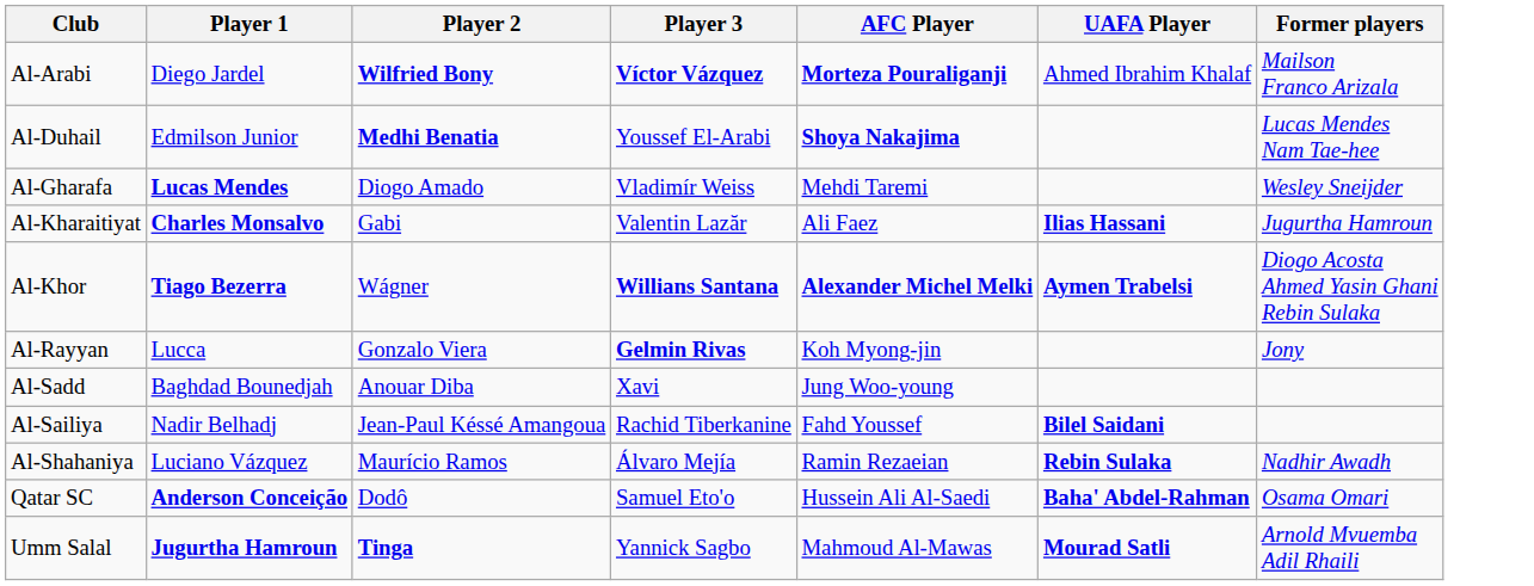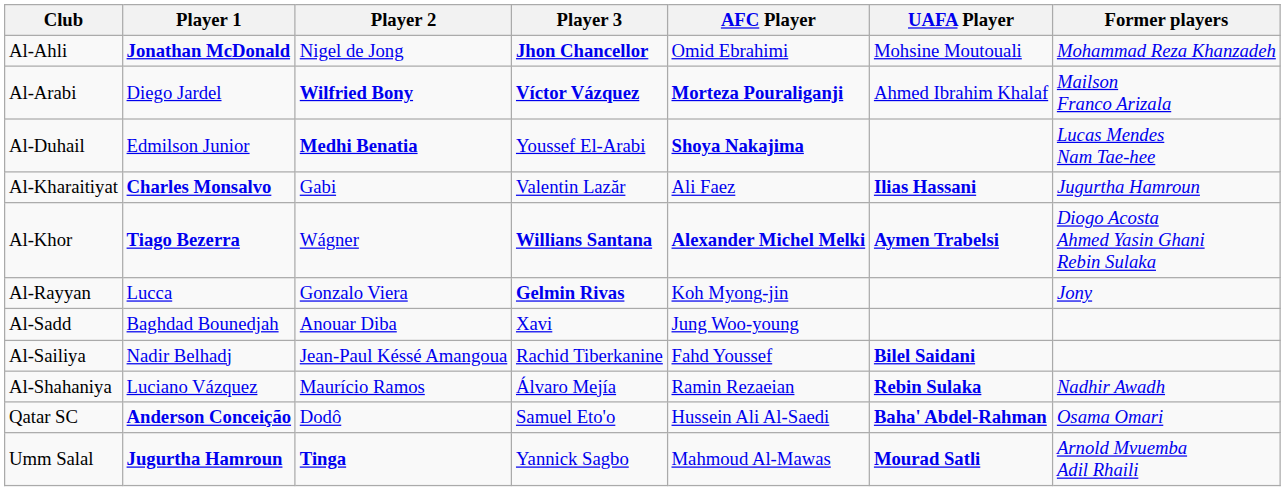 <table class="wikitable" style="font-size:95%;">
 <tr>
 <th>Club</th>
 <th>Player 1</th>
 <th>Player 2</th>
 <th>Player 3</th>
 <th><a href='#'>AFC</a> Player</th>
 <th><a href='#'>UAFA</a> Player</th>
 <th>Former players</th>
+</tr>
+<tr>
+<td>Al-Ahli</td>
+<td> <strong><a href='#'>Jonathan McDonald</a></strong></td>
+<td> <a href='#'>Nigel de Jong</a></td>
+<td> <strong><a href='#'>Jhon Chancellor</a></strong></td>
+<td> <a href='#'>Omid Ebrahimi</a></td>
+<td> <a href='#'>Mohsine Moutouali</a></td>
+<td> <em><a href='#'>Mohammad Reza Khanzadeh</a></em></td>
 </tr>
 <tr>
 <td>Al-Arabi</td>
 <td> <a href='#'>Diego Jardel</a></td>
 <td> <strong><a href='#'>Wilfried Bony</a></strong></td>
 <td> <strong><a href='#'>Víctor Vázquez</a></strong></td>
 <td> <strong><a href='#'>Morteza Pouraliganji</a></strong></td>
 <td> <a href='#'>Ahmed Ibrahim Khalaf</a></td>
 <td> <em><a href='#'>Mailson</a></em><br> <em><a href='#'>Franco Arizala</a></em></td>
 </tr>
 <tr>
 <td>Al-Duhail</td>
 <td> <a href='#'>Edmilson Junior</a></td>
 <td> <strong><a href='#'>Medhi Benatia</a></strong></td>
 <td> <a href='#'>Youssef El-Arabi</a></td>
 <td> <strong><a href='#'>Shoya Nakajima</a></strong></td>
 <td></td>
 <td> <em><a href='#'>Lucas Mendes</a></em><br> <em><a href='#'>Nam Tae-hee</a></em></td>
-</tr>
-<tr>
-<td>Al-Gharafa</td>
-<td> <strong><a href='#'>Lucas Mendes</a></strong></td>
-<td> <a href='#'>Diogo Amado</a></td>
-<td> <a href='#'>Vladimír Weiss</a></td>
-<td> <a href='#'>Mehdi Taremi</a></td>
-<td></td>
-<td> <em><a href='#'>Wesley Sneijder</a></em></td>
 </tr>
 <tr>
 <td>Al-Kharaitiyat</td>
 <td> <strong><a href='#'>Charles Monsalvo</a></strong></td>
 <td> <a href='#'>Gabi</a></td>
 <td> <a href='#'>Valentin Lazăr</a></td>
 <td> <a href='#'>Ali Faez</a></td>
 <td> <strong><a href='#'>Ilias Hassani</a></strong></td>
 <td> <em><a href='#'>Jugurtha Hamroun</a></em></td>
 </tr>
 <tr>
 <td>Al-Khor</td>
 <td> <strong><a href='#'>Tiago Bezerra</a></strong></td>
 <td> <a href='#'>Wágner</a></td>
 <td> <strong><a href='#'>Willians Santana</a></strong></td>
 <td> <strong><a href='#'>Alexander Michel Melki</a></strong></td>
 <td>  <strong><a href='#'>Aymen Trabelsi</a></strong></td>
 <td> <em><a href='#'>Diogo Acosta</a></em><br> <em><a href='#'>Ahmed Yasin Ghani</a></em><br> <em><a href='#'>Rebin Sulaka</a></em></td>
 </tr>
 <tr>
 <td>Al-Rayyan</td>
 <td> <a href='#'>Lucca</a></td>
 <td> <a href='#'>Gonzalo Viera</a></td>
 <td> <strong><a href='#'>Gelmin Rivas</a></strong></td>
 <td> <a href='#'>Koh Myong-jin</a></td>
 <td></td>
 <td> <em><a href='#'>Jony</a></em></td>
 </tr>
 <tr>
 <td>Al-Sadd</td>
 <td> <a href='#'>Baghdad Bounedjah</a></td>
 <td> <a href='#'>Anouar Diba</a></td>
 <td> <a href='#'>Xavi</a></td>
 <td> <a href='#'>Jung Woo-young</a></td>
 <td></td>
 <td></td>
 </tr>
 <tr>
 <td>Al-Sailiya</td>
 <td> <a href='#'>Nadir Belhadj</a></td>
 <td> <a href='#'>Jean-Paul Késsé Amangoua</a></td>
 <td> <a href='#'>Rachid Tiberkanine</a></td>
 <td> <a href='#'>Fahd Youssef</a></td>
 <td> <strong><a href='#'>Bilel Saidani</a></strong></td>
 <td></td>
 </tr>
 <tr>
 <td>Al-Shahaniya</td>
 <td> <a href='#'>Luciano Vázquez</a></td>
 <td> <a href='#'>Maurício Ramos</a></td>
 <td> <a href='#'>Álvaro Mejía</a></td>
 <td> <a href='#'>Ramin Rezaeian</a></td>
 <td> <strong><a href='#'>Rebin Sulaka</a></strong></td>
 <td> <em><a href='#'>Nadhir Awadh</a></em></td>
 </tr>
 <tr>
 <td>Qatar SC</td>
 <td> <strong><a href='#'>Anderson Conceição</a></strong></td>
 <td> <a href='#'>Dodô</a></td>
 <td> <a href='#'>Samuel Eto'o</a></td>
 <td> <a href='#'>Hussein Ali Al-Saedi</a></td>
 <td> <strong><a href='#'>Baha' Abdel-Rahman</a></strong></td>
 <td> <em><a href='#'>Osama Omari</a></em></td>
 </tr>
 <tr>
 <td>Umm Salal</td>
 <td> <strong><a href='#'>Jugurtha Hamroun</a></strong></td>
 <td> <strong><a href='#'>Tinga</a></strong></td>
 <td> <a href='#'>Yannick Sagbo</a></td>
 <td> <a href='#'>Mahmoud Al-Mawas</a></td>
 <td> <strong><a href='#'>Mourad Satli</a></strong></td>
 <td> <em><a href='#'>Arnold Mvuemba</a></em><br> <em><a href='#'>Adil Rhaili</a></em></td>
 </tr>
 </table>
